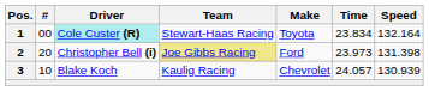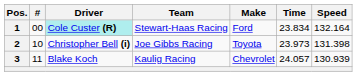 <table class="wikitable" style="font-size:95%">
 <tr>
 <th>Pos.</th>
 <th>#</th>
 <th>Driver</th>
 <th>Team</th>
 <th>Make</th>
 <th>Time</th>
 <th>Speed</th>
 </tr>
 <tr>
 <th>1</th>
 <td>00</td>
 <td style="background: paleturquoise;"><a href='#'>Cole Custer</a> <strong>(R)</strong></td>
 <td><a href='#'>Stewart-Haas Racing</a></td>
-<td><a href='#'>Toyota</a></td>
+<td><a href='#'>Ford</a></td>
 <td>23.834</td>
 <td>132.164</td>
 </tr>
 <tr>
 <th>2</th>
-<td>20</td>
+<td>10</td>
 <td><a href='#'>Christopher Bell</a> <strong>(i)</strong></td>
-<td style="background: khaki;"><a href='#'>Joe Gibbs Racing</a></td>
-<td><a href='#'>Ford</a></td>
+<td><a href='#'>Joe Gibbs Racing</a></td>
+<td><a href='#'>Toyota</a></td>
 <td>23.973</td>
 <td>131.398</td>
 </tr>
 <tr>
 <th>3</th>
-<td>10</td>
+<td>11</td>
 <td><a href='#'>Blake Koch</a></td>
 <td><a href='#'>Kaulig Racing</a></td>
 <td><a href='#'>Chevrolet</a></td>
 <td>24.057</td>
 <td>130.939</td>
 </tr>
 <tr>
 <th colspan="7"></th>
 </tr>
 </table>
